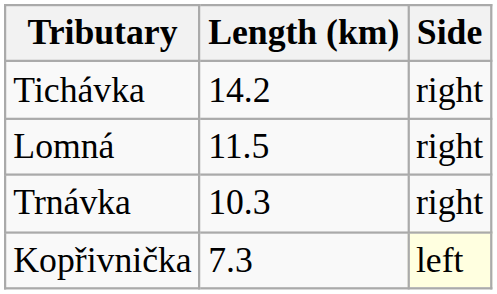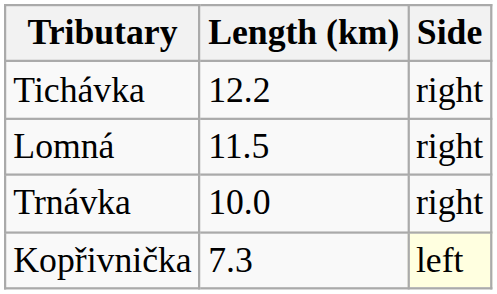 <table class="wikitable">
 <tr>
 <th>Tributary</th>
 <th>Length (km)</th>
 <th>Side</th>
 </tr>
 <tr>
 <td>Tichávka</td>
-<td>14.2</td>
+<td>12.2</td>
 <td>right</td>
 </tr>
 <tr>
 <td>Lomná</td>
 <td>11.5</td>
 <td>right</td>
 </tr>
 <tr>
 <td>Trnávka</td>
-<td>10.3</td>
+<td>10.0</td>
 <td>right</td>
 </tr>
 <tr>
 <td>Kopřivnička</td>
 <td>7.3</td>
 <td style="background: lightyellow;">left</td>
 </tr>
 </table>
